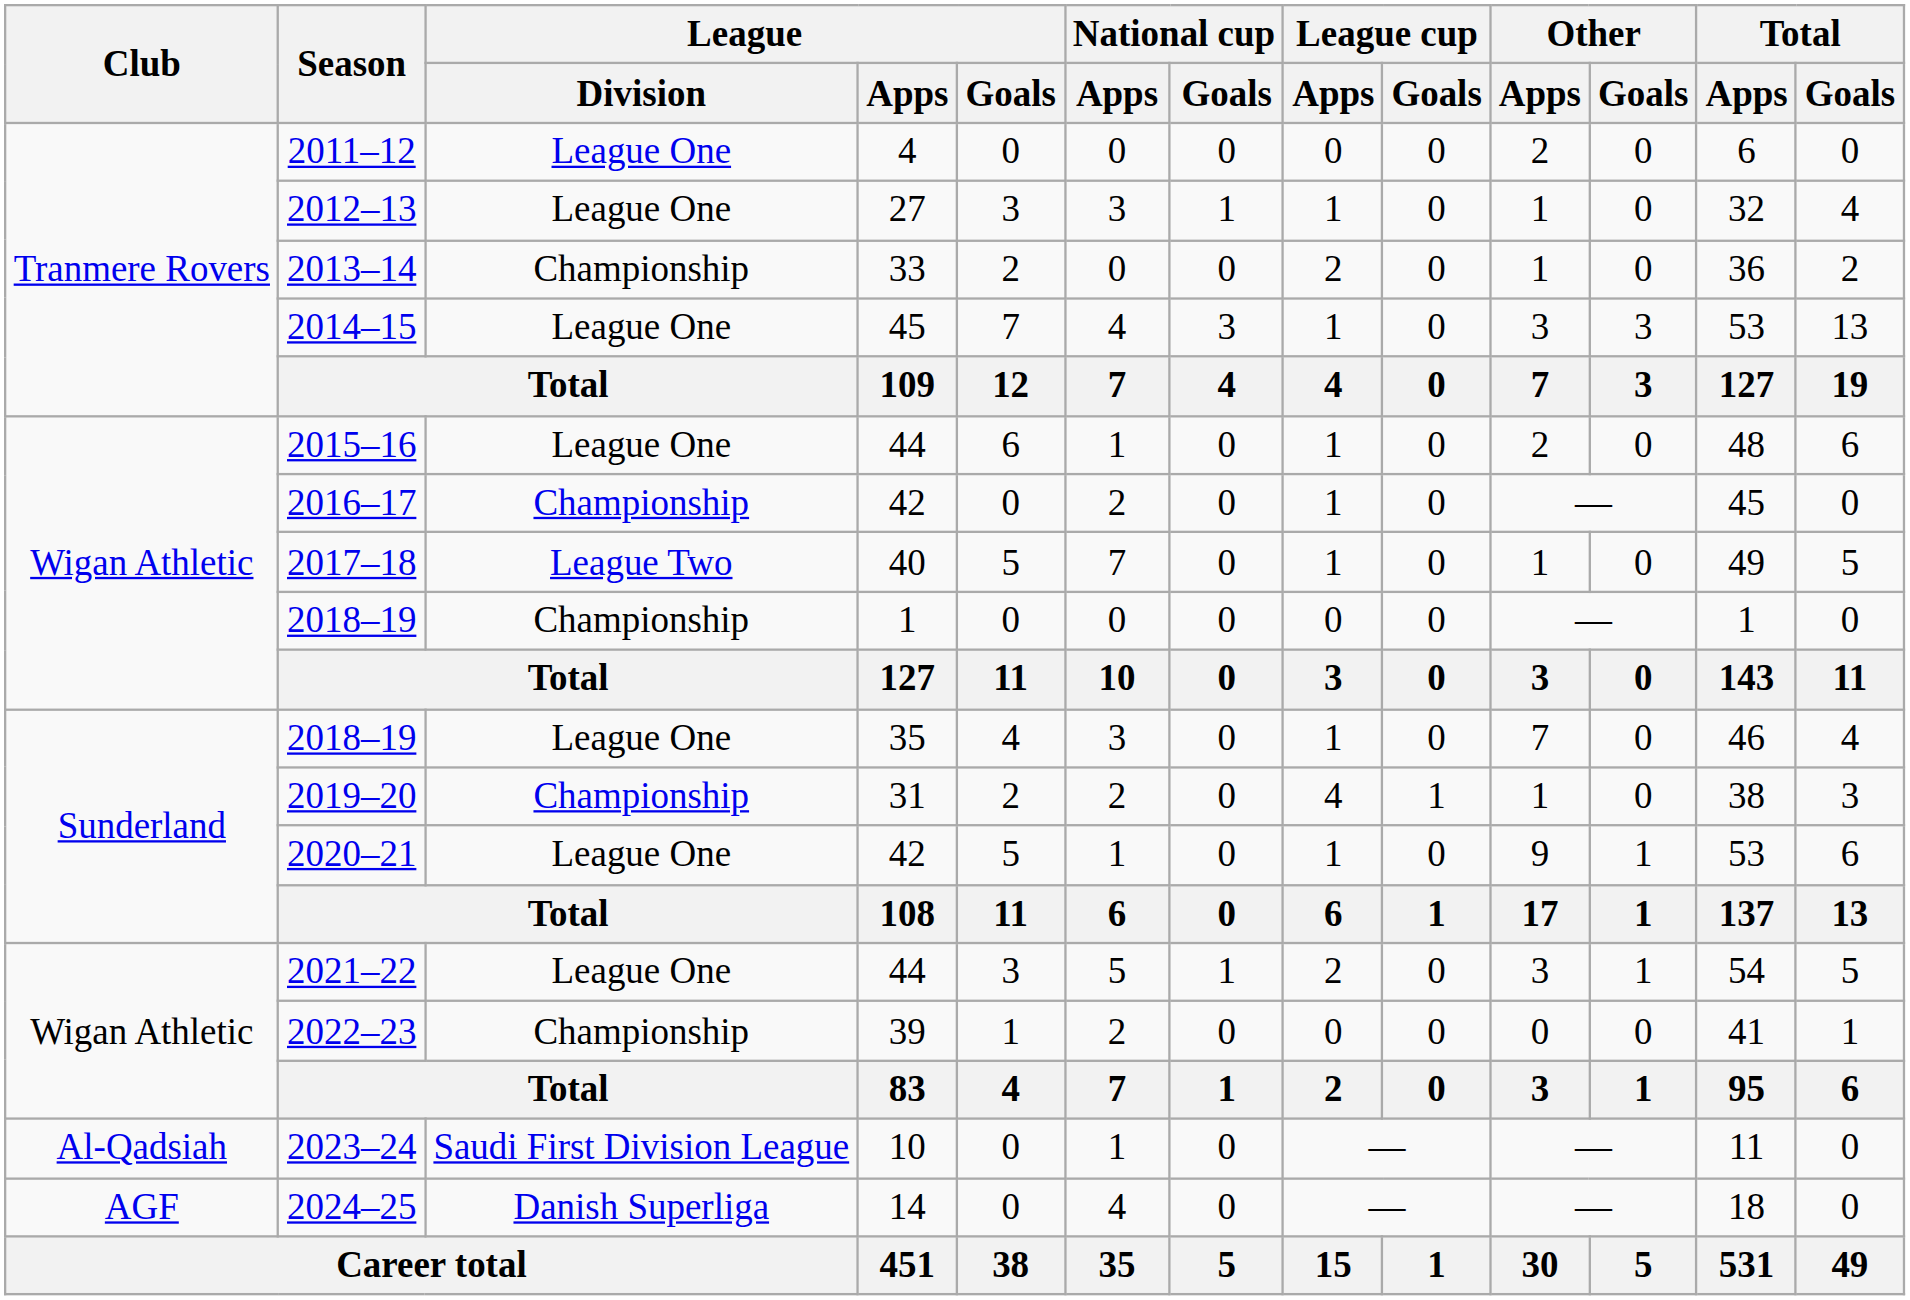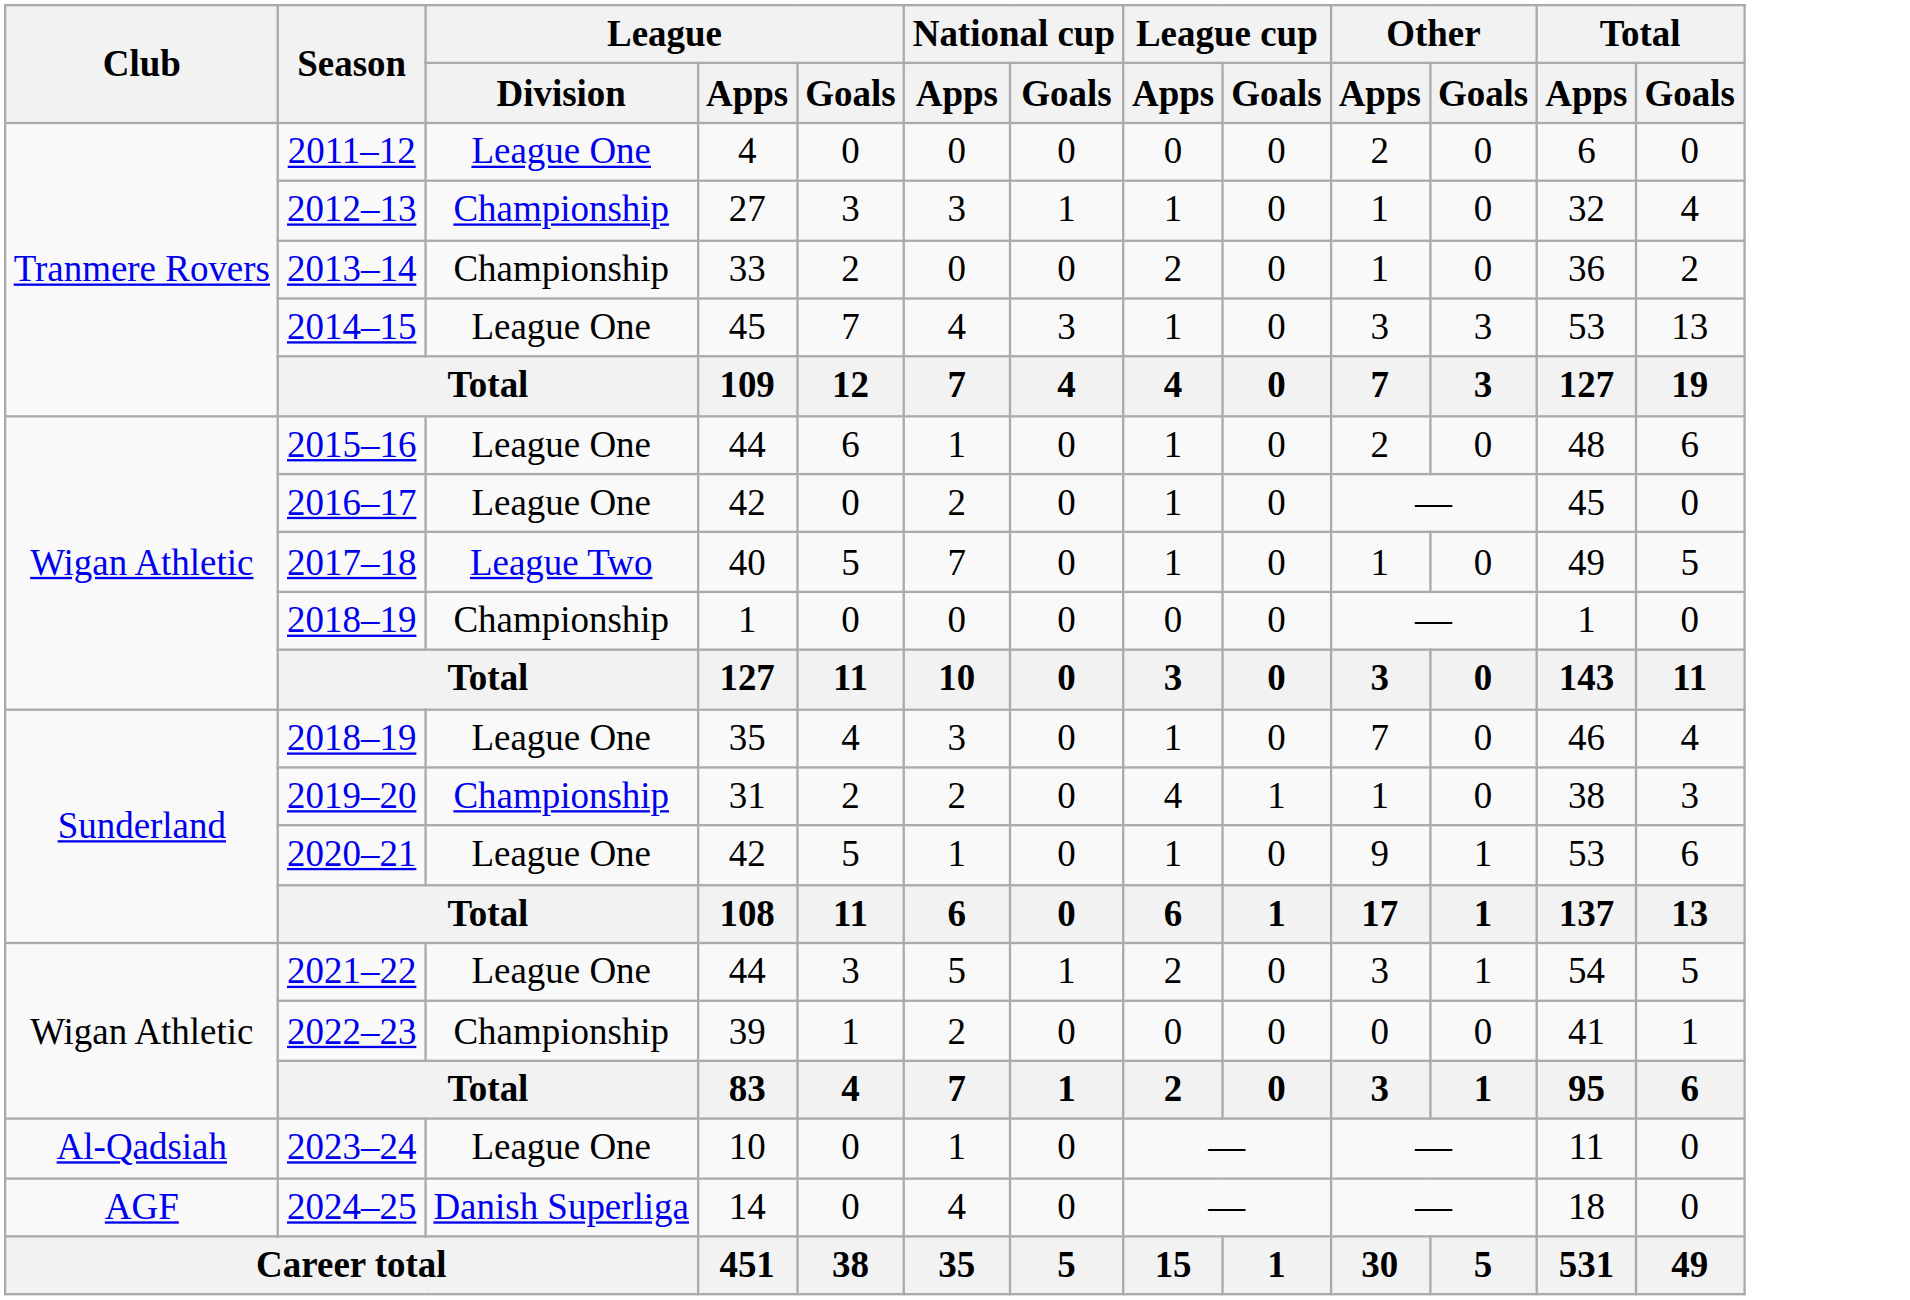 <table class="wikitable" style="text-align: center">
 <tr>
 <th rowspan="2">Club</th>
 <th rowspan="2">Season</th>
 <th colspan="3">League</th>
 <th colspan="2">National cup</th>
 <th colspan="2">League cup</th>
 <th colspan="2">Other</th>
 <th colspan="2">Total</th>
 </tr>
 <tr>
 <th>Division</th>
 <th>Apps</th>
 <th>Goals</th>
 <th>Apps</th>
 <th>Goals</th>
 <th>Apps</th>
 <th>Goals</th>
 <th>Apps</th>
 <th>Goals</th>
 <th>Apps</th>
 <th>Goals</th>
 </tr>
 <tr>
 <td rowspan="5"><a href='#'>Tranmere Rovers</a></td>
 <td><a href='#'>2011–12</a></td>
 <td><a href='#'>League One</a></td>
 <td>4</td>
 <td>0</td>
 <td>0</td>
 <td>0</td>
 <td>0</td>
 <td>0</td>
 <td>2</td>
 <td>0</td>
 <td>6</td>
 <td>0</td>
 </tr>
 <tr>
 <td><a href='#'>2012–13</a></td>
-<td>League One</td>
+<td><a href='#'>Championship</a></td>
 <td>27</td>
 <td>3</td>
 <td>3</td>
 <td>1</td>
 <td>1</td>
 <td>0</td>
 <td>1</td>
 <td>0</td>
 <td>32</td>
 <td>4</td>
 </tr>
 <tr>
 <td><a href='#'>2013–14</a></td>
 <td>Championship</td>
 <td>33</td>
 <td>2</td>
 <td>0</td>
 <td>0</td>
 <td>2</td>
 <td>0</td>
 <td>1</td>
 <td>0</td>
 <td>36</td>
 <td>2</td>
 </tr>
 <tr>
 <td><a href='#'>2014–15</a></td>
 <td>League One</td>
 <td>45</td>
 <td>7</td>
 <td>4</td>
 <td>3</td>
 <td>1</td>
 <td>0</td>
 <td>3</td>
 <td>3</td>
 <td>53</td>
 <td>13</td>
 </tr>
 <tr>
 <th colspan="2">Total</th>
 <th>109</th>
 <th>12</th>
 <th>7</th>
 <th>4</th>
 <th>4</th>
 <th>0</th>
 <th>7</th>
 <th>3</th>
 <th>127</th>
 <th>19</th>
 </tr>
 <tr>
 <td rowspan="5"><a href='#'>Wigan Athletic</a></td>
 <td><a href='#'>2015–16</a></td>
 <td>League One</td>
 <td>44</td>
 <td>6</td>
 <td>1</td>
 <td>0</td>
 <td>1</td>
 <td>0</td>
 <td>2</td>
 <td>0</td>
 <td>48</td>
 <td>6</td>
 </tr>
 <tr>
 <td><a href='#'>2016–17</a></td>
-<td><a href='#'>Championship</a></td>
+<td>League One</td>
 <td>42</td>
 <td>0</td>
 <td>2</td>
 <td>0</td>
 <td>1</td>
 <td>0</td>
 <td colspan="2">—</td>
 <td>45</td>
 <td>0</td>
 </tr>
 <tr>
 <td><a href='#'>2017–18</a></td>
 <td><a href='#'>League Two</a></td>
 <td>40</td>
 <td>5</td>
 <td>7</td>
 <td>0</td>
 <td>1</td>
 <td>0</td>
 <td>1</td>
 <td>0</td>
 <td>49</td>
 <td>5</td>
 </tr>
 <tr>
 <td><a href='#'>2018–19</a></td>
 <td>Championship</td>
 <td>1</td>
 <td>0</td>
 <td>0</td>
 <td>0</td>
 <td>0</td>
 <td>0</td>
 <td colspan=2>—</td>
 <td>1</td>
 <td>0</td>
 </tr>
 <tr>
 <th colspan="2">Total</th>
 <th>127</th>
 <th>11</th>
 <th>10</th>
 <th>0</th>
 <th>3</th>
 <th>0</th>
 <th>3</th>
 <th>0</th>
 <th>143</th>
 <th>11</th>
 </tr>
 <tr>
 <td rowspan="4"><a href='#'>Sunderland</a></td>
 <td><a href='#'>2018–19</a></td>
 <td>League One</td>
 <td>35</td>
 <td>4</td>
 <td>3</td>
 <td>0</td>
 <td>1</td>
 <td>0</td>
 <td>7</td>
 <td>0</td>
 <td>46</td>
 <td>4</td>
 </tr>
 <tr>
 <td><a href='#'>2019–20</a></td>
 <td><a href='#'>Championship</a></td>
 <td>31</td>
 <td>2</td>
 <td>2</td>
 <td>0</td>
 <td>4</td>
 <td>1</td>
 <td>1</td>
 <td>0</td>
 <td>38</td>
 <td>3</td>
 </tr>
 <tr>
 <td><a href='#'>2020–21</a></td>
 <td>League One</td>
 <td>42</td>
 <td>5</td>
 <td>1</td>
 <td>0</td>
 <td>1</td>
 <td>0</td>
 <td>9</td>
 <td>1</td>
 <td>53</td>
 <td>6</td>
 </tr>
 <tr>
 <th colspan="2">Total</th>
 <th>108</th>
 <th>11</th>
 <th>6</th>
 <th>0</th>
 <th>6</th>
 <th>1</th>
 <th>17</th>
 <th>1</th>
 <th>137</th>
 <th>13</th>
 </tr>
 <tr>
 <td rowspan="3">Wigan Athletic</td>
 <td><a href='#'>2021–22</a></td>
 <td>League One</td>
 <td>44</td>
 <td>3</td>
 <td>5</td>
 <td>1</td>
 <td>2</td>
 <td>0</td>
 <td>3</td>
 <td>1</td>
 <td>54</td>
 <td>5</td>
 </tr>
 <tr>
 <td><a href='#'>2022–23</a></td>
 <td>Championship</td>
 <td>39</td>
 <td>1</td>
 <td>2</td>
 <td>0</td>
 <td>0</td>
 <td>0</td>
 <td>0</td>
 <td>0</td>
 <td>41</td>
 <td>1</td>
 </tr>
 <tr>
 <th colspan="2">Total</th>
 <th>83</th>
 <th>4</th>
 <th>7</th>
 <th>1</th>
 <th>2</th>
 <th>0</th>
 <th>3</th>
 <th>1</th>
 <th>95</th>
 <th>6</th>
 </tr>
 <tr>
 <td><a href='#'>Al-Qadsiah</a></td>
 <td><a href='#'>2023–24</a></td>
-<td><a href='#'>Saudi First Division League</a></td>
+<td>League One</td>
 <td>10</td>
 <td>0</td>
 <td>1</td>
 <td>0</td>
 <td colspan=2>—</td>
 <td colspan=2>—</td>
 <td>11</td>
 <td>0</td>
 </tr>
 <tr>
 <td><a href='#'>AGF</a></td>
 <td><a href='#'>2024–25</a></td>
 <td><a href='#'>Danish Superliga</a></td>
 <td>14</td>
 <td>0</td>
 <td>4</td>
 <td>0</td>
 <td colspan=2>—</td>
 <td colspan=2>—</td>
 <td>18</td>
 <td>0</td>
 </tr>
 <tr>
 <th colspan="3">Career total</th>
 <th>451</th>
 <th>38</th>
 <th>35</th>
 <th>5</th>
 <th>15</th>
 <th>1</th>
 <th>30</th>
 <th>5</th>
 <th>531</th>
 <th>49</th>
 </tr>
 </table>
